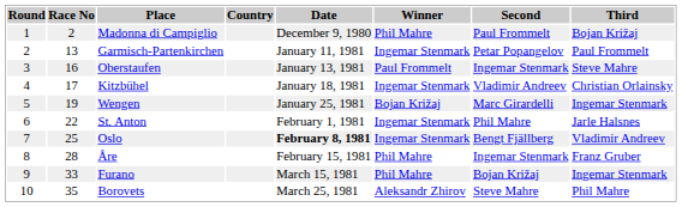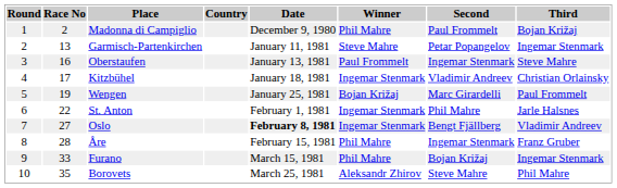 <table border="0" style="border: 1px solid #999; background-color:#FFFFFF; text-align:center">
 <tr align="center" bgcolor="#CCCCCC">
 <th>Round</th>
 <th>Race No</th>
 <th>Place</th>
 <th>Country</th>
 <th>Date</th>
 <th>Winner</th>
 <th>Second</th>
 <th>Third</th>
 </tr>
 <tr bgcolor="#EFEFEF">
 <td>1</td>
 <td>2</td>
 <td align="left"><a href='#'>Madonna di Campiglio</a></td>
 <td align="left"></td>
 <td align="left">December 9, 1980</td>
 <td align="left"> <a href='#'>Phil Mahre</a></td>
 <td align="left"> <a href='#'>Paul Frommelt</a></td>
 <td align="left"> <a href='#'>Bojan Križaj</a></td>
 </tr>
 <tr>
 <td>2</td>
 <td>13</td>
 <td align="left"><a href='#'>Garmisch-Partenkirchen</a></td>
 <td align="left"></td>
 <td align="left">January 11, 1981</td>
+<td align="left"> <a href='#'>Steve Mahre</a></td>
+<td align="left"> <a href='#'>Petar Popangelov</a></td>
 <td align="left"> <a href='#'>Ingemar Stenmark</a></td>
-<td align="left"> <a href='#'>Petar Popangelov</a></td>
-<td align="left"> <a href='#'>Paul Frommelt</a></td>
 </tr>
 <tr bgcolor="#EFEFEF">
 <td>3</td>
 <td>16</td>
 <td align="left"><a href='#'>Oberstaufen</a></td>
 <td align="left"></td>
 <td align="left">January 13, 1981</td>
 <td align="left"> <a href='#'>Paul Frommelt</a></td>
 <td align="left"> <a href='#'>Ingemar Stenmark</a></td>
 <td align="left"> <a href='#'>Steve Mahre</a></td>
 </tr>
 <tr>
 <td>4</td>
 <td>17</td>
 <td align="left"><a href='#'>Kitzbühel</a></td>
 <td align="left"></td>
 <td align="left">January 18, 1981</td>
 <td align="left"> <a href='#'>Ingemar Stenmark</a></td>
 <td align="left"> <a href='#'>Vladimir Andreev</a></td>
 <td align="left"> <a href='#'>Christian Orlainsky</a></td>
 </tr>
 <tr bgcolor="#EFEFEF">
 <td>5</td>
 <td>19</td>
 <td align="left"><a href='#'>Wengen</a></td>
 <td align="left"></td>
 <td align="left">January 25, 1981</td>
 <td align="left"> <a href='#'>Bojan Križaj</a></td>
 <td align="left"> <a href='#'>Marc Girardelli</a></td>
-<td align="left"> <a href='#'>Ingemar Stenmark</a></td>
+<td align="left"> <a href='#'>Paul Frommelt</a></td>
 </tr>
 <tr>
 <td>6</td>
 <td>22</td>
 <td align="left"><a href='#'>St. Anton</a></td>
 <td align="left"></td>
 <td align="left">February 1, 1981</td>
 <td align="left"> <a href='#'>Ingemar Stenmark</a></td>
 <td align="left"> <a href='#'>Phil Mahre</a></td>
 <td align="left"> <a href='#'>Jarle Halsnes</a></td>
 </tr>
 <tr bgcolor="#EFEFEF">
 <td>7</td>
-<td>25</td>
+<td>27</td>
 <td align="left"><a href='#'>Oslo</a></td>
 <td align="left"></td>
 <td align="left"><strong>February 8, 1981</strong></td>
 <td align="left"> <a href='#'>Ingemar Stenmark</a></td>
 <td align="left"> <a href='#'>Bengt Fjällberg</a></td>
 <td align="left"> <a href='#'>Vladimir Andreev</a></td>
 </tr>
 <tr>
 <td>8</td>
 <td>28</td>
 <td align="left"><a href='#'>Åre</a></td>
 <td align="left"></td>
 <td align="left">February 15, 1981</td>
 <td align="left"> <a href='#'>Phil Mahre</a></td>
 <td align="left"> <a href='#'>Ingemar Stenmark</a></td>
 <td align="left"> <a href='#'>Franz Gruber</a></td>
 </tr>
 <tr bgcolor="#EFEFEF">
 <td>9</td>
 <td>33</td>
 <td align="left"><a href='#'>Furano</a></td>
 <td align="left"></td>
 <td align="left">March 15, 1981</td>
 <td align="left"> <a href='#'>Phil Mahre</a></td>
 <td align="left"> <a href='#'>Bojan Križaj</a></td>
 <td align="left"> <a href='#'>Ingemar Stenmark</a></td>
 </tr>
 <tr>
 <td>10</td>
 <td>35</td>
 <td align="left"><a href='#'>Borovets</a></td>
 <td align="left"></td>
 <td align="left">March 25, 1981</td>
 <td align="left"> <a href='#'>Aleksandr Zhirov</a></td>
 <td align="left"> <a href='#'>Steve Mahre</a></td>
 <td align="left"> <a href='#'>Phil Mahre</a></td>
 </tr>
 </table>
